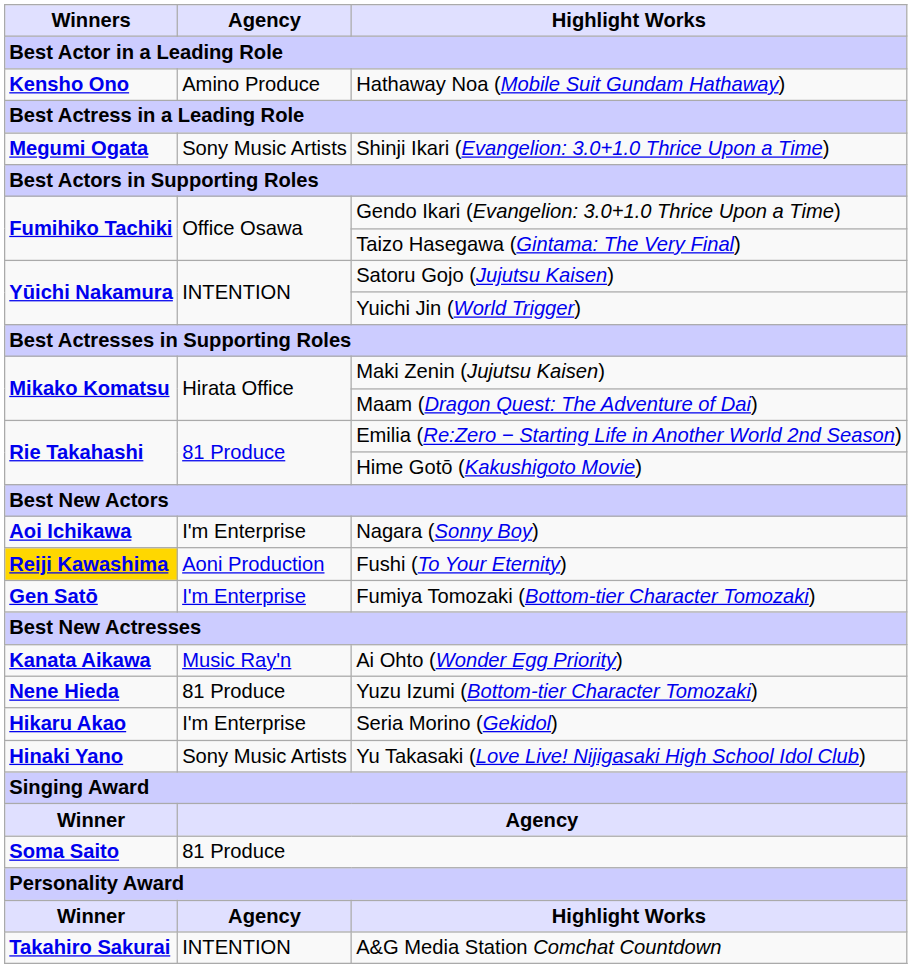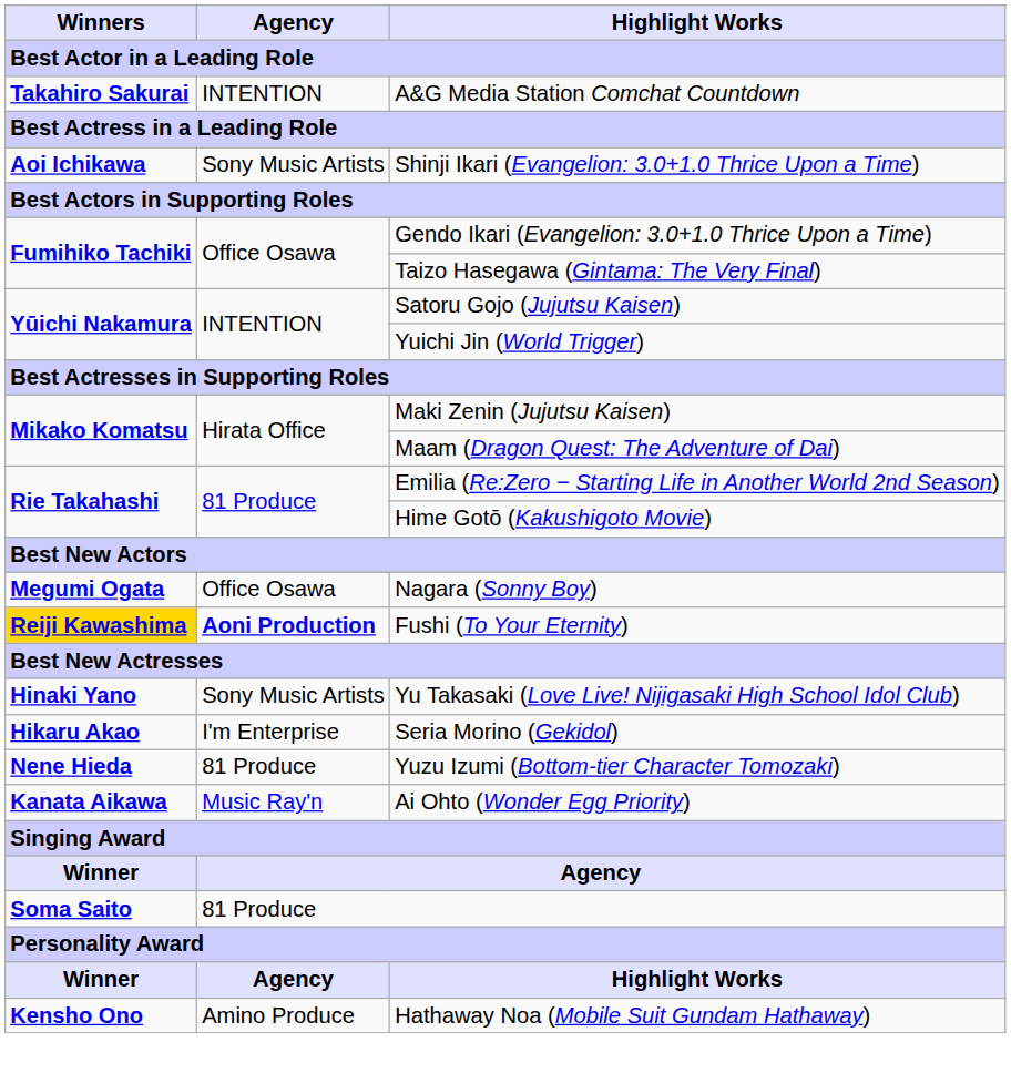 <table class="wikitable">
 <tr>
 <th style="background: #e0e0ff">Winners</th>
 <th style="background: #e0e0ff">Agency</th>
 <th style="background: #e0e0ff">Highlight Works</th>
 </tr>
 <tr>
 <td colspan="3" style="background: #ccccff"><strong>Best Actor in a Leading Role</strong></td>
 </tr>
 <tr>
-<td><strong><a href='#'>Kensho Ono</a></strong></td>
-<td>Amino Produce</td>
-<td>Hathaway Noa (<em><a href='#'>Mobile Suit Gundam Hathaway</a></em>)</td>
+<td><strong><a href='#'>Takahiro Sakurai</a></strong></td>
+<td>INTENTION</td>
+<td>A&G Media Station <em>Comchat Countdown</em></td>
 </tr>
 <tr>
 <td colspan="3" style="background: #ccccff"><strong>Best Actress in a Leading Role</strong></td>
 </tr>
 <tr>
-<td><strong><a href='#'>Megumi Ogata</a></strong></td>
+<td><strong><a href='#'>Aoi Ichikawa</a></strong></td>
 <td>Sony Music Artists</td>
 <td>Shinji Ikari (<em><a href='#'>Evangelion: 3.0+1.0 Thrice Upon a Time</a></em>)</td>
 </tr>
 <tr>
 <td colspan="3" style="background: #ccccff"><strong>Best Actors in Supporting Roles</strong></td>
 </tr>
 <tr>
 <td rowspan="2"><strong><a href='#'>Fumihiko Tachiki</a></strong></td>
 <td rowspan="2">Office Osawa</td>
 <td>Gendo Ikari (<em>Evangelion: 3.0+1.0 Thrice Upon a Time</em>)</td>
 </tr>
 <tr>
 <td>Taizo Hasegawa (<em><a href='#'>Gintama: The Very Final</a></em>)</td>
 </tr>
 <tr>
 <td rowspan="2"><strong><a href='#'>Yūichi Nakamura</a></strong></td>
 <td rowspan="2">INTENTION</td>
 <td>Satoru Gojo (<em><a href='#'>Jujutsu Kaisen</a></em>)</td>
 </tr>
 <tr>
 <td>Yuichi Jin (<em><a href='#'>World Trigger</a></em>)</td>
 </tr>
 <tr>
 <td colspan="3" style="background: #ccccff"><strong>Best Actresses in Supporting Roles</strong></td>
 </tr>
 <tr>
 <td rowspan="2"><strong><a href='#'>Mikako Komatsu</a></strong></td>
 <td rowspan="2">Hirata Office</td>
 <td>Maki Zenin (<em>Jujutsu Kaisen</em>)</td>
 </tr>
 <tr>
 <td>Maam (<em><a href='#'>Dragon Quest: The Adventure of Dai</a></em>)</td>
 </tr>
 <tr>
 <td rowspan="2"><strong><a href='#'>Rie Takahashi</a></strong></td>
 <td rowspan="2"><a href='#'>81 Produce</a></td>
 <td>Emilia (<em><a href='#'>Re:Zero − Starting Life in Another World 2nd Season</a></em>)</td>
 </tr>
 <tr>
 <td>Hime Gotō (<em><a href='#'>Kakushigoto Movie</a></em>)</td>
 </tr>
 <tr>
 <td colspan="3" style="background: #ccccff"><strong>Best New Actors</strong></td>
 </tr>
 <tr>
-<td><strong><a href='#'>Aoi Ichikawa</a></strong></td>
-<td>I'm Enterprise</td>
+<td><strong><a href='#'>Megumi Ogata</a></strong></td>
+<td>Office Osawa</td>
 <td>Nagara (<em><a href='#'>Sonny Boy</a></em>)</td>
 </tr>
 <tr>
 <td style="background: gold;"><strong><a href='#'>Reiji Kawashima</a></strong></td>
-<td><a href='#'>Aoni Production</a></td>
+<td><strong><a href='#'>Aoni Production</a></strong></td>
 <td>Fushi (<em><a href='#'>To Your Eternity</a></em>)</td>
-</tr>
-<tr>
-<td><strong><a href='#'>Gen Satō</a></strong></td>
-<td><a href='#'>I'm Enterprise</a></td>
-<td>Fumiya Tomozaki (<em><a href='#'>Bottom-tier Character Tomozaki</a></em>)</td>
 </tr>
 <tr>
 <td colspan="3" style="background: #ccccff"><strong>Best New Actresses</strong></td>
 </tr>
 <tr>
-<td><strong><a href='#'>Kanata Aikawa</a></strong></td>
-<td><a href='#'>Music Ray'n</a></td>
-<td>Ai Ohto (<em><a href='#'>Wonder Egg Priority</a></em>)</td>
+<td><strong><a href='#'>Hinaki Yano</a></strong></td>
+<td>Sony Music Artists</td>
+<td>Yu Takasaki (<em><a href='#'>Love Live! Nijigasaki High School Idol Club</a></em>)</td>
+</tr>
+<tr>
+<td><strong><a href='#'>Hikaru Akao</a></strong></td>
+<td>I'm Enterprise</td>
+<td>Seria Morino (<em><a href='#'>Gekidol</a></em>)</td>
 </tr>
 <tr>
 <td><strong><a href='#'>Nene Hieda</a></strong></td>
 <td>81 Produce</td>
 <td>Yuzu Izumi (<em><a href='#'>Bottom-tier Character Tomozaki</a></em>)</td>
 </tr>
 <tr>
-<td><strong><a href='#'>Hikaru Akao</a></strong></td>
-<td>I'm Enterprise</td>
-<td>Seria Morino (<em><a href='#'>Gekidol</a></em>)</td>
-</tr>
-<tr>
-<td><strong><a href='#'>Hinaki Yano</a></strong></td>
-<td>Sony Music Artists</td>
-<td>Yu Takasaki (<em><a href='#'>Love Live! Nijigasaki High School Idol Club</a></em>)</td>
+<td><strong><a href='#'>Kanata Aikawa</a></strong></td>
+<td><a href='#'>Music Ray'n</a></td>
+<td>Ai Ohto (<em><a href='#'>Wonder Egg Priority</a></em>)</td>
 </tr>
 <tr>
 <td colspan="3" style="background: #ccccff"><strong>Singing Award</strong></td>
 </tr>
 <tr>
 <th style="background: #e0e0ff">Winner</th>
 <th colspan="2" style="background: #e0e0ff">Agency</th>
 </tr>
 <tr>
 <td><strong><a href='#'>Soma Saito</a></strong></td>
 <td colspan="2">81 Produce</td>
 </tr>
 <tr>
 <td colspan="3" style="background: #ccccff"><strong>Personality Award</strong></td>
 </tr>
 <tr>
 <th style="background: #e0e0ff">Winner</th>
 <th style="background: #e0e0ff">Agency</th>
 <th style="background: #e0e0ff">Highlight Works</th>
 </tr>
 <tr>
-<td><strong><a href='#'>Takahiro Sakurai</a></strong></td>
-<td>INTENTION</td>
-<td>A&G Media Station <em>Comchat Countdown</em></td>
+<td><strong><a href='#'>Kensho Ono</a></strong></td>
+<td>Amino Produce</td>
+<td>Hathaway Noa (<em><a href='#'>Mobile Suit Gundam Hathaway</a></em>)</td>
 </tr>
 <tr>
 </tr>
 </table>
